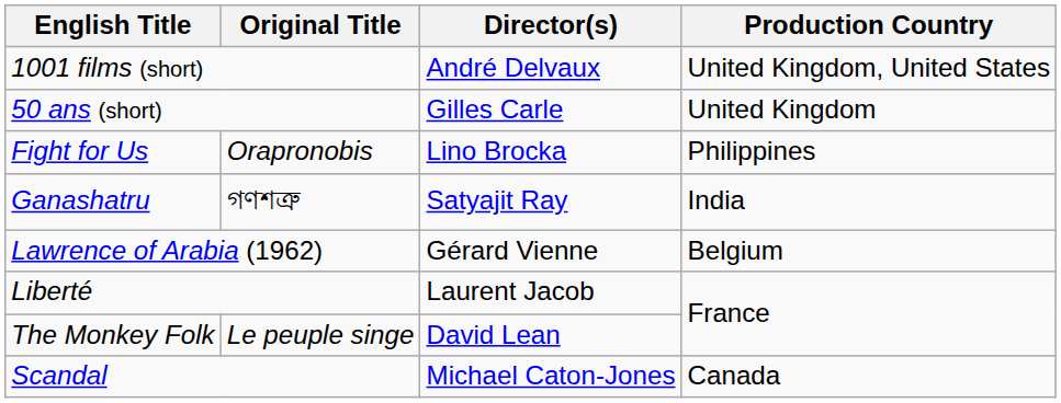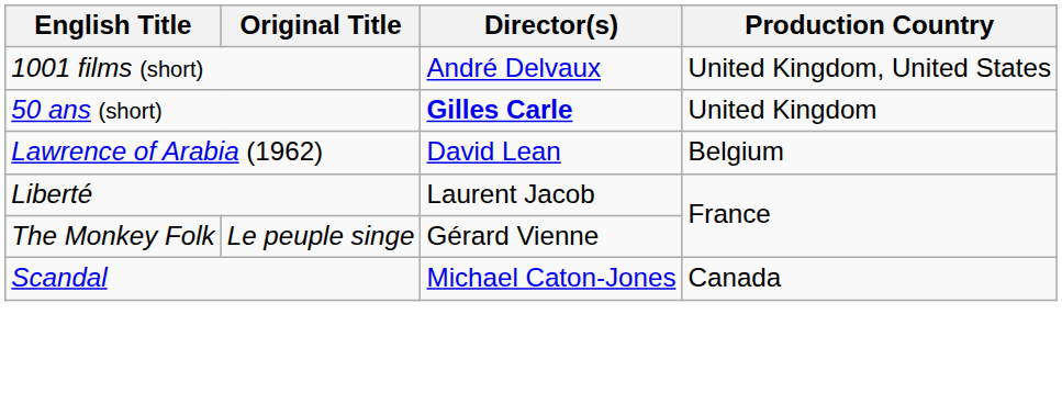 <table class="wikitable">
 <tr>
 <th>English Title</th>
 <th>Original Title</th>
 <th>Director(s)</th>
 <th>Production Country</th>
 </tr>
 <tr>
 <td colspan="2"><em>1001 films</em> <small>(short)</small></td>
 <td><a href='#'>André Delvaux</a></td>
 <td>United Kingdom, United States</td>
 </tr>
 <tr>
 <td colspan="2"><em><a href='#'>50 ans</a></em> <small>(short)</small></td>
-<td><a href='#'>Gilles Carle</a></td>
+<td><strong><a href='#'>Gilles Carle</a></strong></td>
 <td>United Kingdom</td>
 </tr>
 <tr>
-<td><em><a href='#'>Fight for Us</a></em></td>
-<td><em>Orapronobis</em></td>
-<td><a href='#'>Lino Brocka</a></td>
-<td>Philippines</td>
-</tr>
-<tr>
-<td><em><a href='#'>Ganashatru</a></em></td>
-<td>গণশত্রু</td>
-<td><a href='#'>Satyajit Ray</a></td>
-<td>India</td>
-</tr>
-<tr>
 <td colspan="2"><em><a href='#'>Lawrence of Arabia</a></em> (1962)</td>
-<td>Gérard Vienne</td>
+<td><a href='#'>David Lean</a></td>
 <td>Belgium</td>
 </tr>
 <tr>
 <td colspan="2"><em>Liberté</em></td>
 <td>Laurent Jacob</td>
 <td rowspan="2">France</td>
 </tr>
 <tr>
 <td><em>The Monkey Folk</em></td>
 <td><em>Le peuple singe</em></td>
-<td><a href='#'>David Lean</a></td>
+<td>Gérard Vienne</td>
 </tr>
 <tr>
 <td colspan="2"><em><a href='#'>Scandal</a></em></td>
 <td><a href='#'>Michael Caton-Jones</a></td>
 <td>Canada</td>
 </tr>
 </table>
